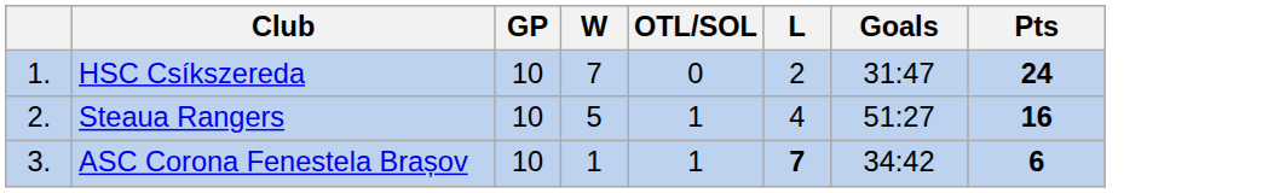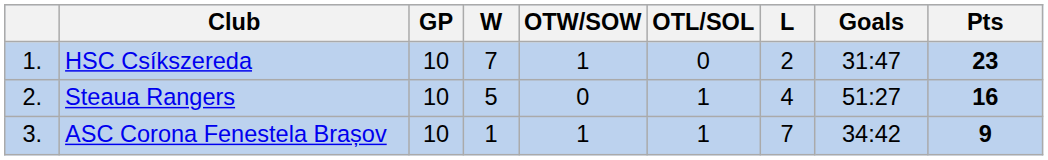 <table class="wikitable" style="background-color:#BCD2EE; text-align:center">
 <tr style="background-color:#e0e0e0">
 <th width="30"></th>
 <th width="230">Club</th>
 <th width="30">GP</th>
 <th width="30">W</th>
+<th width="30">OTW/SOW</th>
 <th width="30">OTL/SOL</th>
 <th width="30">L</th>
 <th width="70">Goals</th>
 <th width="70">Pts</th>
 </tr>
 <tr>
 <td>1.</td>
 <td style="text-align:left"><a href='#'>HSC Csíkszereda</a></td>
 <td>10</td>
 <td>7</td>
+<td>1</td>
 <td>0</td>
 <td>2</td>
 <td>31:47</td>
-<td><strong>24</strong></td>
+<td><strong>23</strong></td>
 </tr>
 <tr>
 <td>2.</td>
 <td style="text-align:left"><a href='#'>Steaua Rangers</a></td>
 <td>10</td>
 <td>5</td>
+<td>0</td>
 <td>1</td>
 <td>4</td>
 <td>51:27</td>
 <td><strong>16</strong></td>
 </tr>
 <tr>
 <td>3.</td>
 <td style="text-align:left"><a href='#'>ASC Corona Fenestela Brașov</a></td>
 <td>10</td>
 <td>1</td>
 <td>1</td>
-<td><strong>7</strong></td>
+<td>1</td>
+<td>7</td>
 <td>34:42</td>
-<td><strong>6</strong></td>
+<td><strong>9</strong></td>
 </tr>
 </table>
